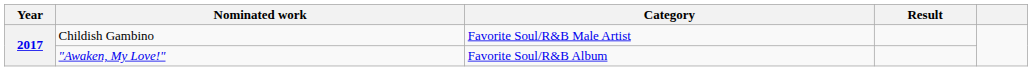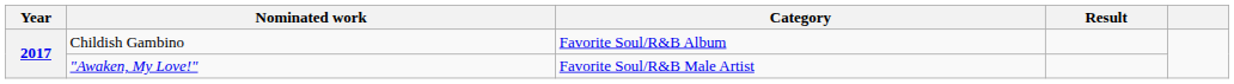 <table class="wikitable plainrowheaders" style="width:100%;">
 <tr>
 <th scope="col" style="width:5%;">Year</th>
 <th scope="col" style="width:40%;">Nominated work</th>
 <th scope="col" style="width:40%;">Category</th>
 <th scope="col" style="width:10%;">Result</th>
 <th scope="col" style="width:5%;"></th>
 </tr>
 <tr>
 <th scope="row" style="text-align:center;" rowspan="2"><a href='#'>2017</a></th>
 <td>Childish Gambino</td>
-<td><a href='#'>Favorite Soul/R&B Male Artist</a></td>
+<td><a href='#'>Favorite Soul/R&B Album</a></td>
 <td></td>
 <td style="text-align:center;" rowspan="2"></td>
 </tr>
 <tr>
 <td><em><a href='#'>"Awaken, My Love!"</a></em></td>
-<td><a href='#'>Favorite Soul/R&B Album</a></td>
+<td><a href='#'>Favorite Soul/R&B Male Artist</a></td>
 <td></td>
 </tr>
 </table>
